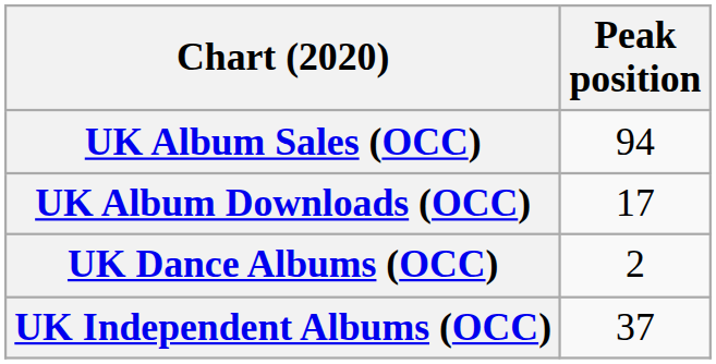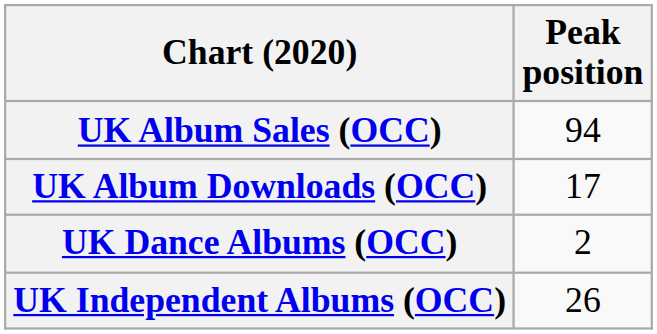 <table class="wikitable sortable plainrowheaders" style="text-align:center">
 <tr>
 <th scope="col">Chart (2020)</th>
 <th scope="col">Peak<br>position</th>
 </tr>
 <tr>
 <th scope="row"><a href='#'>UK Album Sales</a> (<a href='#'>OCC</a>)</th>
 <td>94</td>
 </tr>
 <tr>
 <th scope="row"><a href='#'>UK Album Downloads</a> (<a href='#'>OCC</a>)</th>
 <td>17</td>
 </tr>
 <tr>
 <th scope="row"><a href='#'>UK Dance Albums</a> (<a href='#'>OCC</a>)</th>
 <td>2</td>
 </tr>
 <tr>
 <th scope="row"><a href='#'>UK Independent Albums</a> (<a href='#'>OCC</a>)</th>
-<td>37</td>
+<td>26</td>
 </tr>
 </table>
